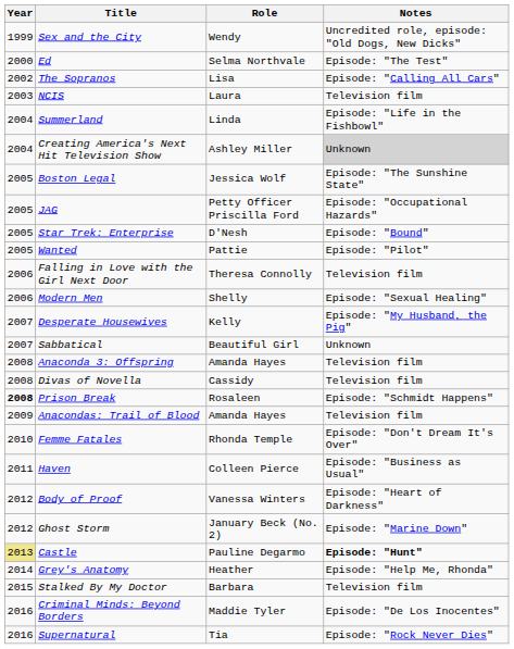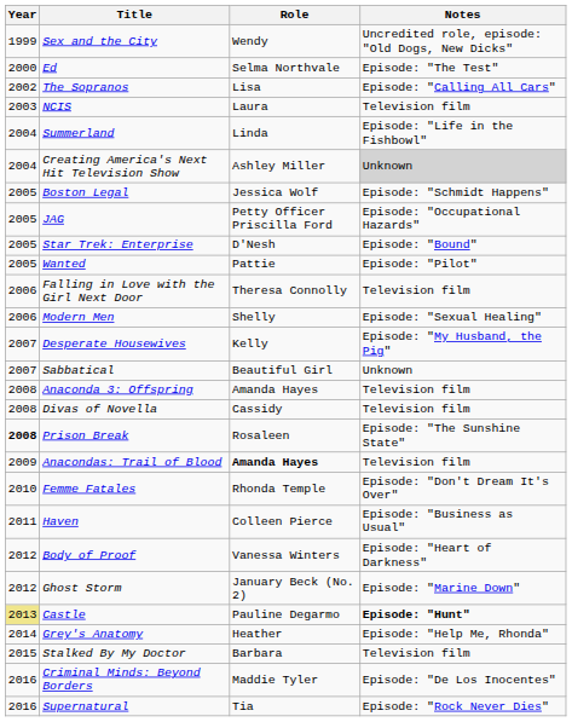 <table class="wikitable sortable">
 <tr>
 <th>Year</th>
 <th>Title</th>
 <th>Role</th>
 <th class="unsortable">Notes</th>
 </tr>
 <tr>
 <td>1999</td>
 <td><em><a href='#'>Sex and the City</a></em></td>
 <td>Wendy</td>
 <td>Uncredited role, episode: "Old Dogs, New Dicks"</td>
 </tr>
 <tr>
 <td>2000</td>
 <td><em><a href='#'>Ed</a></em></td>
 <td>Selma Northvale</td>
 <td>Episode: "The Test"</td>
 </tr>
 <tr>
 <td>2002</td>
 <td><em><a href='#'>The Sopranos</a></em></td>
 <td>Lisa</td>
 <td>Episode: "<a href='#'>Calling All Cars</a>"</td>
 </tr>
 <tr>
 <td>2003</td>
 <td><em><a href='#'>NCIS</a></em></td>
 <td>Laura</td>
 <td>Television film</td>
 </tr>
 <tr>
 <td>2004</td>
 <td><em><a href='#'>Summerland</a></em></td>
 <td>Linda</td>
 <td>Episode: "Life in the Fishbowl"</td>
 </tr>
 <tr>
 <td>2004</td>
 <td><em>Creating America's Next Hit Television Show</em></td>
 <td>Ashley Miller</td>
 <td style="background: lightgrey;">Unknown</td>
 </tr>
 <tr>
 <td>2005</td>
 <td><em><a href='#'>Boston Legal</a></em></td>
 <td>Jessica Wolf</td>
-<td>Episode: "The Sunshine State"</td>
+<td>Episode: "Schmidt Happens"</td>
 </tr>
 <tr>
 <td>2005</td>
 <td><em><a href='#'>JAG</a></em></td>
 <td>Petty Officer Priscilla Ford</td>
 <td>Episode: "Occupational Hazards"</td>
 </tr>
 <tr>
 <td>2005</td>
 <td><em><a href='#'>Star Trek: Enterprise</a></em></td>
 <td>D'Nesh</td>
 <td>Episode: "<a href='#'>Bound</a>"</td>
 </tr>
 <tr>
 <td>2005</td>
 <td><em><a href='#'>Wanted</a></em></td>
 <td>Pattie</td>
 <td>Episode: "Pilot"</td>
 </tr>
 <tr>
 <td>2006</td>
 <td><em>Falling in Love with the Girl Next Door</em></td>
 <td>Theresa Connolly</td>
 <td>Television film</td>
 </tr>
 <tr>
 <td>2006</td>
 <td><em><a href='#'>Modern Men</a></em></td>
 <td>Shelly</td>
 <td>Episode: "Sexual Healing"</td>
 </tr>
 <tr>
 <td>2007</td>
 <td><em><a href='#'>Desperate Housewives</a></em></td>
 <td>Kelly</td>
 <td>Episode: "<a href='#'>My Husband, the Pig</a>"</td>
 </tr>
 <tr>
 <td>2007</td>
 <td><em>Sabbatical</em></td>
 <td>Beautiful Girl</td>
 <td>Unknown</td>
 </tr>
 <tr>
 <td>2008</td>
 <td><em><a href='#'>Anaconda 3: Offspring</a></em></td>
 <td>Amanda Hayes</td>
 <td>Television film</td>
 </tr>
 <tr>
 <td>2008</td>
 <td><em>Divas of Novella</em></td>
 <td>Cassidy</td>
 <td>Television film</td>
 </tr>
 <tr>
 <td><strong>2008</strong></td>
 <td><em><a href='#'>Prison Break</a></em></td>
 <td>Rosaleen</td>
-<td>Episode: "Schmidt Happens"</td>
+<td>Episode: "The Sunshine State"</td>
 </tr>
 <tr>
 <td>2009</td>
 <td><em><a href='#'>Anacondas: Trail of Blood</a></em></td>
-<td>Amanda Hayes</td>
+<td><strong>Amanda Hayes</strong></td>
 <td>Television film</td>
 </tr>
 <tr>
 <td>2010</td>
 <td><em><a href='#'>Femme Fatales</a></em></td>
 <td>Rhonda Temple</td>
 <td>Episode: "Don't Dream It's Over"</td>
 </tr>
 <tr>
 <td>2011</td>
 <td><em><a href='#'>Haven</a></em></td>
 <td>Colleen Pierce</td>
 <td>Episode: "Business as Usual"</td>
 </tr>
 <tr>
 <td>2012</td>
 <td><em><a href='#'>Body of Proof</a></em></td>
 <td>Vanessa Winters</td>
 <td>Episode: "Heart of Darkness"</td>
 </tr>
 <tr>
 <td>2012</td>
 <td><em>Ghost Storm</em></td>
 <td>January Beck (No. 2)</td>
 <td>Episode: "<a href='#'>Marine Down</a>"</td>
 </tr>
 <tr>
 <td style="background: khaki;">2013</td>
 <td><em><a href='#'>Castle</a></em></td>
 <td>Pauline Degarmo</td>
 <td><strong>Episode: "Hunt"</strong></td>
 </tr>
 <tr>
 <td>2014</td>
 <td><em><a href='#'>Grey's Anatomy</a></em></td>
 <td>Heather</td>
 <td>Episode: "Help Me, Rhonda"</td>
 </tr>
 <tr>
 <td>2015</td>
 <td><em>Stalked By My Doctor</em></td>
 <td>Barbara</td>
 <td>Television film</td>
 </tr>
 <tr>
 <td>2016</td>
 <td><em><a href='#'>Criminal Minds: Beyond Borders</a></em></td>
 <td>Maddie Tyler</td>
 <td>Episode: "De Los Inocentes"</td>
 </tr>
 <tr>
 <td>2016</td>
 <td><em><a href='#'>Supernatural</a></em></td>
 <td>Tia</td>
 <td>Episode: "<a href='#'>Rock Never Dies</a>"</td>
 </tr>
 </table>
